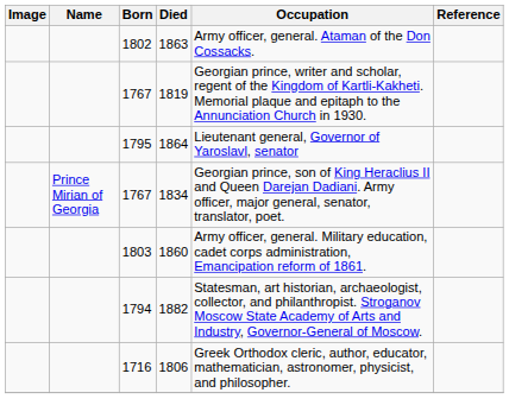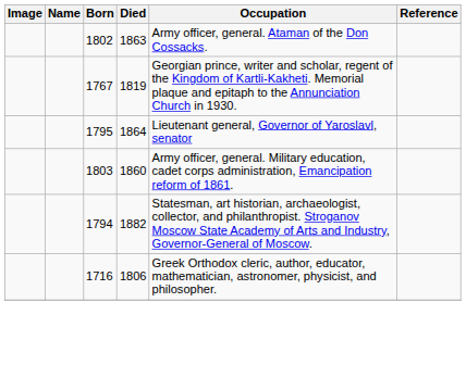 <table class="wikitable sortable">
 <tr>
 <th class=unsortable>Image</th>
 <th>Name</th>
 <th>Born</th>
 <th>Died</th>
 <th class=unsortable>Occupation</th>
 <th class=unsortable>Reference</th>
 </tr>
 <tr>
 <td></td>
 <td></td>
 <td>1802</td>
 <td>1863</td>
 <td>Army officer, general. <a href='#'>Ataman</a> of the <a href='#'>Don Cossacks</a>.</td>
 <td></td>
 </tr>
 <tr>
 <td></td>
 <td></td>
 <td>1767</td>
 <td>1819</td>
 <td>Georgian prince, writer and scholar, regent of the <a href='#'>Kingdom of Kartli-Kakheti</a>. Memorial plaque and epitaph to the <a href='#'>Annunciation Church</a> in 1930.</td>
 <td></td>
 </tr>
 <tr>
 <td></td>
 <td></td>
 <td>1795</td>
 <td>1864</td>
 <td>Lieutenant general, <a href='#'>Governor of Yaroslavl</a>, <a href='#'>senator</a></td>
 <td></td>
 </tr>
 <tr>
 <td></td>
-<td><a href='#'>Prince Mirian of Georgia</a></td>
-<td>1767</td>
-<td>1834</td>
-<td>Georgian prince, son of <a href='#'>King Heraclius II</a> and Queen <a href='#'>Darejan Dadiani</a>. Army officer, major general, senator, translator, poet.</td>
-<td></td>
-</tr>
-<tr>
-<td></td>
 <td></td>
 <td>1803</td>
 <td>1860</td>
 <td>Army officer, general. Military education, cadet corps administration, <a href='#'>Emancipation reform of 1861</a>.</td>
 <td></td>
 </tr>
 <tr>
 <td></td>
 <td></td>
 <td>1794</td>
 <td>1882</td>
 <td>Statesman, art historian, archaeologist, collector, and philanthropist. <a href='#'>Stroganov Moscow State Academy of Arts and Industry</a>, <a href='#'>Governor-General of Moscow</a>.</td>
 <td></td>
 </tr>
 <tr>
 <td></td>
 <td></td>
 <td>1716</td>
 <td>1806</td>
 <td>Greek Orthodox cleric, author, educator, mathematician, astronomer, physicist, and philosopher.</td>
 <td></td>
 </tr>
 <tr>
 </tr>
 </table>
